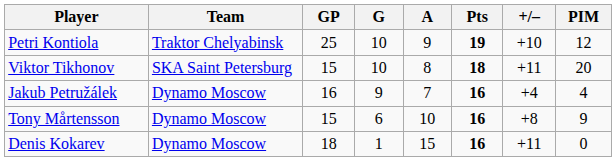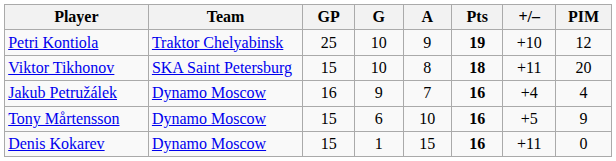 <table class="wikitable sortable">
 <tr>
 <th style="width: 12em;">Player</th>
 <th style="width: 13em;">Team</th>
 <th style="width: 4em;">GP</th>
 <th style="width: 4em;">G</th>
 <th style="width: 4em;">A</th>
 <th style="width: 4em;">Pts</th>
 <th style="width: 4em;">+/–</th>
 <th style="width: 4em;">PIM</th>
 </tr>
 <tr align="center">
 <td align=left><a href='#'>Petri Kontiola</a></td>
 <td align=left><a href='#'>Traktor Chelyabinsk</a></td>
 <td>25</td>
 <td>10</td>
 <td>9</td>
 <td><strong>19</strong></td>
 <td>+10</td>
 <td>12</td>
 </tr>
 <tr align="center">
 <td align=left><a href='#'>Viktor Tikhonov</a></td>
 <td align=left><a href='#'>SKA Saint Petersburg</a></td>
 <td>15</td>
 <td>10</td>
 <td>8</td>
 <td><strong>18</strong></td>
 <td>+11</td>
 <td>20</td>
 </tr>
 <tr align="center">
 <td align=left><a href='#'>Jakub Petružálek</a></td>
 <td align=left><a href='#'>Dynamo Moscow</a></td>
 <td>16</td>
 <td>9</td>
 <td>7</td>
 <td><strong>16</strong></td>
 <td>+4</td>
 <td>4</td>
 </tr>
 <tr align="center">
 <td align=left><a href='#'>Tony Mårtensson</a></td>
 <td align=left><a href='#'>Dynamo Moscow</a></td>
 <td>15</td>
 <td>6</td>
 <td>10</td>
 <td><strong>16</strong></td>
-<td>+8</td>
+<td>+5</td>
 <td>9</td>
 </tr>
 <tr align="center">
 <td align=left><a href='#'>Denis Kokarev</a></td>
 <td align=left><a href='#'>Dynamo Moscow</a></td>
-<td>18</td>
+<td>15</td>
 <td>1</td>
 <td>15</td>
 <td><strong>16</strong></td>
 <td>+11</td>
 <td>0</td>
 </tr>
 </table>
